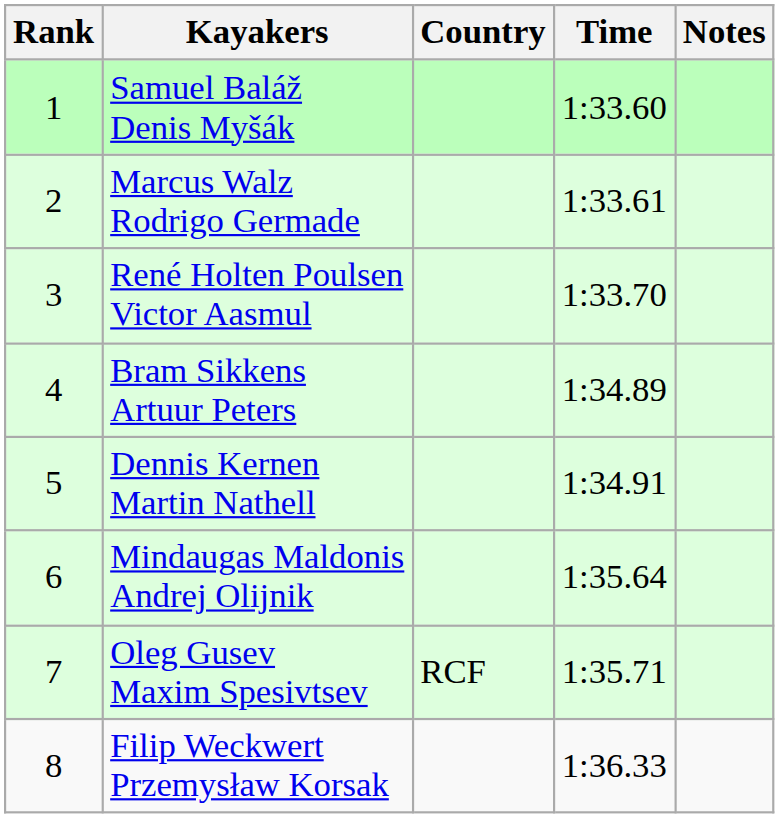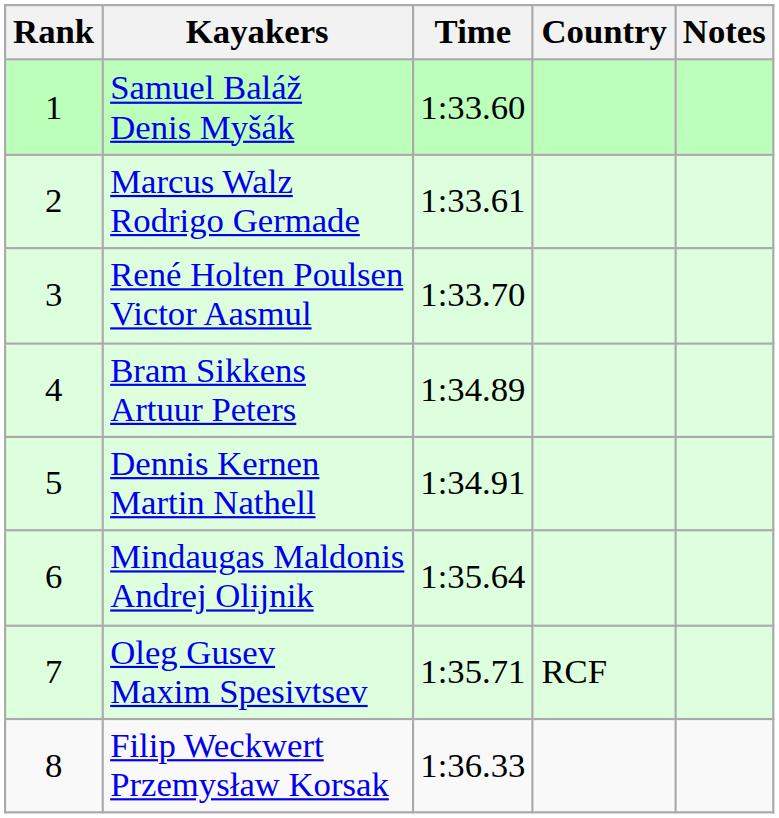 <table class="wikitable" style="text-align:center">
 <tr>
 <th>Rank</th>
 <th>Kayakers</th>
+<th>Time</th>
 <th>Country</th>
-<th>Time</th>
 <th>Notes</th>
 </tr>
 <tr bgcolor=bbffbb>
 <td>1</td>
 <td align="left"><a href='#'>Samuel Baláž</a><br><a href='#'>Denis Myšák</a></td>
+<td>1:33.60</td>
 <td align="left"></td>
-<td>1:33.60</td>
 <td></td>
 </tr>
 <tr bgcolor=ddffdd>
 <td>2</td>
 <td align="left"><a href='#'>Marcus Walz</a><br><a href='#'>Rodrigo Germade</a></td>
+<td>1:33.61</td>
 <td align="left"></td>
-<td>1:33.61</td>
 <td></td>
 </tr>
 <tr bgcolor=ddffdd>
 <td>3</td>
 <td align="left"><a href='#'>René Holten Poulsen</a><br><a href='#'>Victor Aasmul</a></td>
+<td>1:33.70</td>
 <td align="left"></td>
-<td>1:33.70</td>
 <td></td>
 </tr>
 <tr bgcolor=ddffdd>
 <td>4</td>
 <td align="left"><a href='#'>Bram Sikkens</a><br><a href='#'>Artuur Peters</a></td>
+<td>1:34.89</td>
 <td align="left"></td>
-<td>1:34.89</td>
 <td></td>
 </tr>
 <tr bgcolor=ddffdd>
 <td>5</td>
 <td align="left"><a href='#'>Dennis Kernen</a><br><a href='#'>Martin Nathell</a></td>
+<td>1:34.91</td>
 <td align="left"></td>
-<td>1:34.91</td>
 <td></td>
 </tr>
 <tr bgcolor=ddffdd>
 <td>6</td>
 <td align="left"><a href='#'>Mindaugas Maldonis</a><br><a href='#'>Andrej Olijnik</a></td>
+<td>1:35.64</td>
 <td align="left"></td>
-<td>1:35.64</td>
 <td></td>
 </tr>
 <tr bgcolor=ddffdd>
 <td>7</td>
 <td align="left"><a href='#'>Oleg Gusev</a><br><a href='#'>Maxim Spesivtsev</a></td>
+<td>1:35.71</td>
 <td align="left"> RCF</td>
-<td>1:35.71</td>
 <td></td>
 </tr>
 <tr>
 <td>8</td>
 <td align="left"><a href='#'>Filip Weckwert</a><br><a href='#'>Przemysław Korsak</a></td>
+<td>1:36.33</td>
 <td align="left"></td>
-<td>1:36.33</td>
 <td></td>
 </tr>
 </table>
